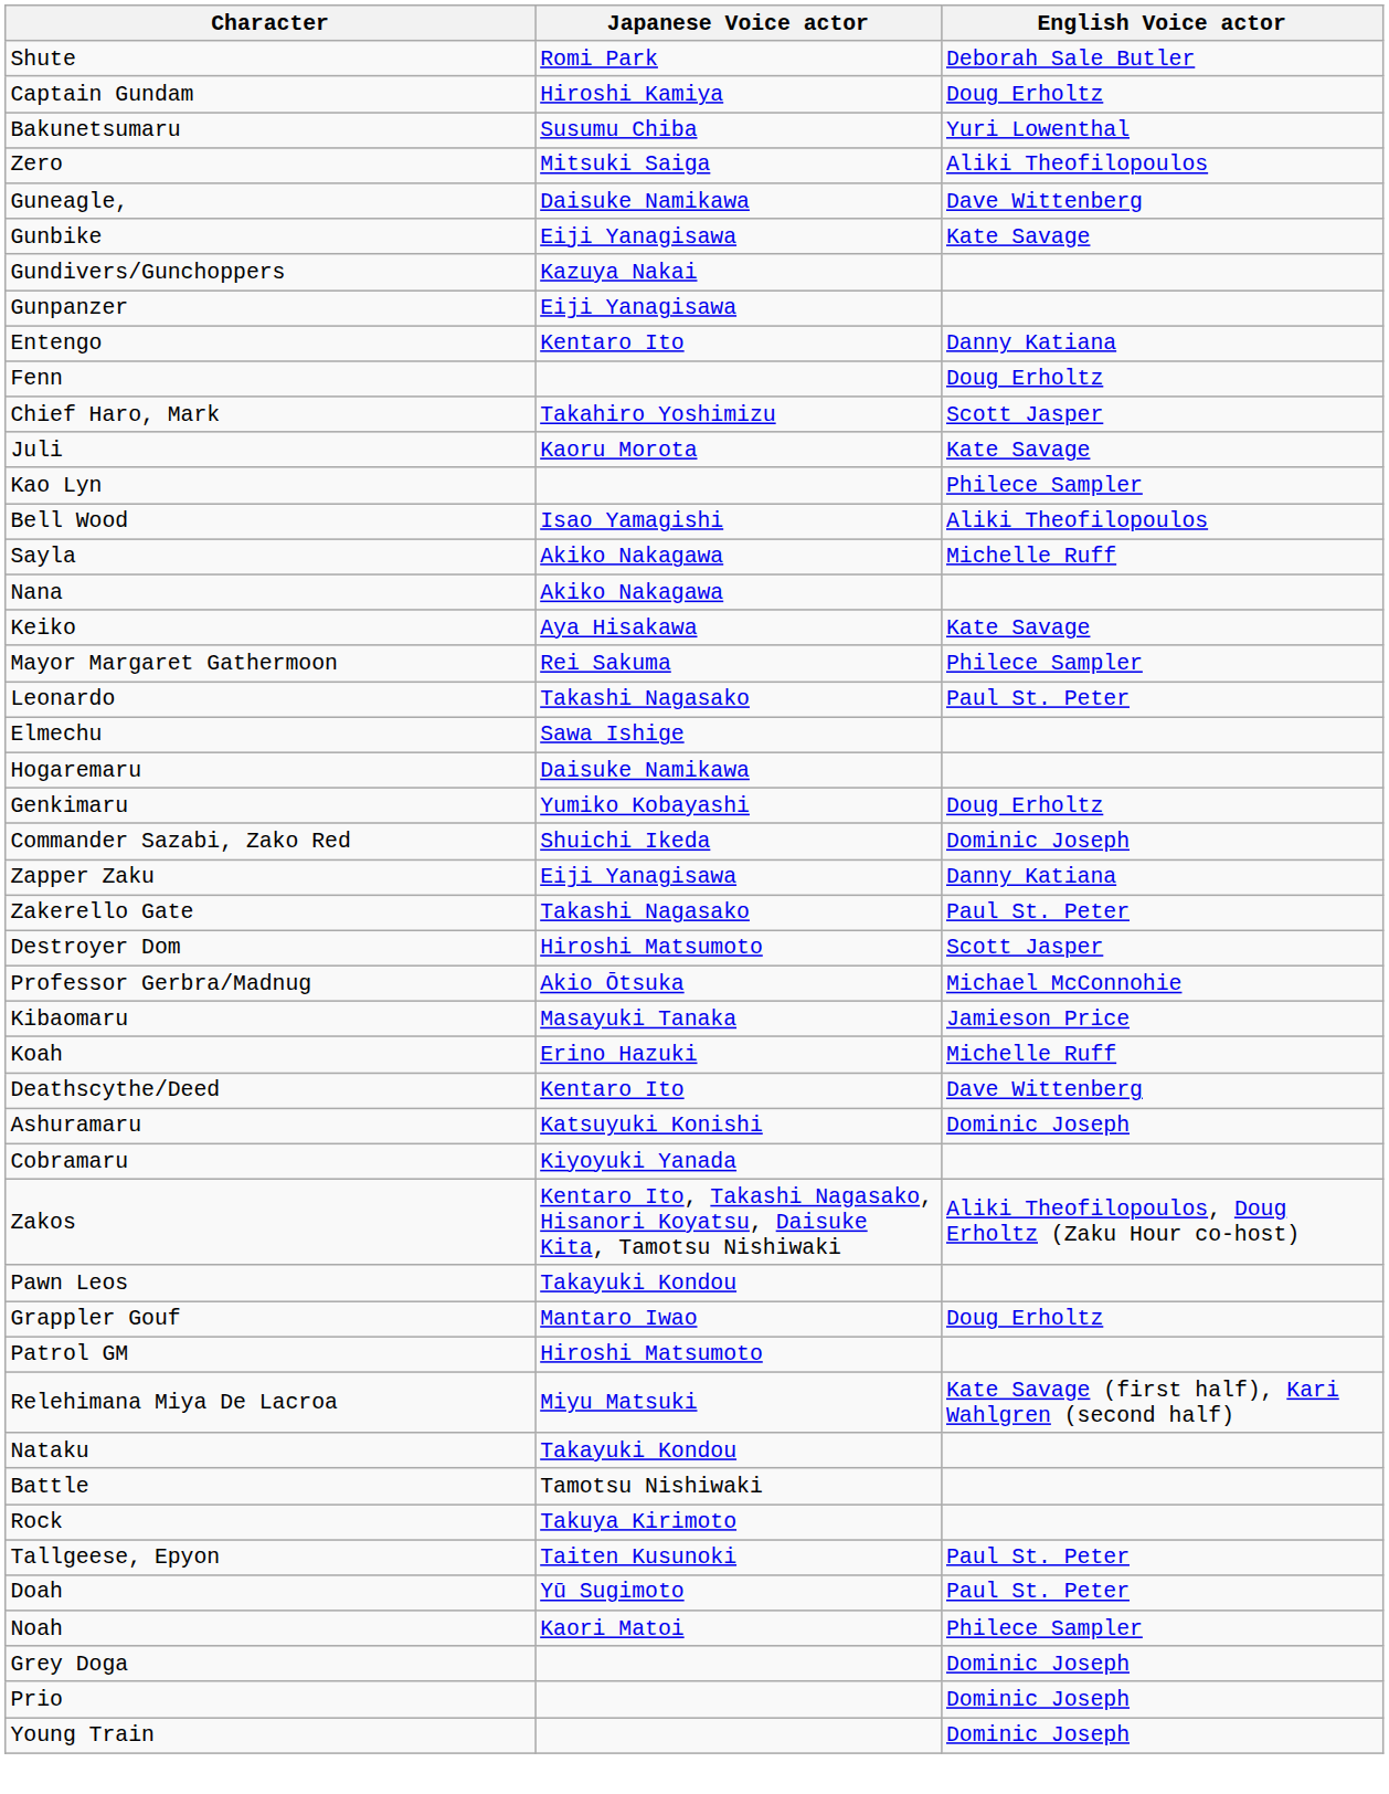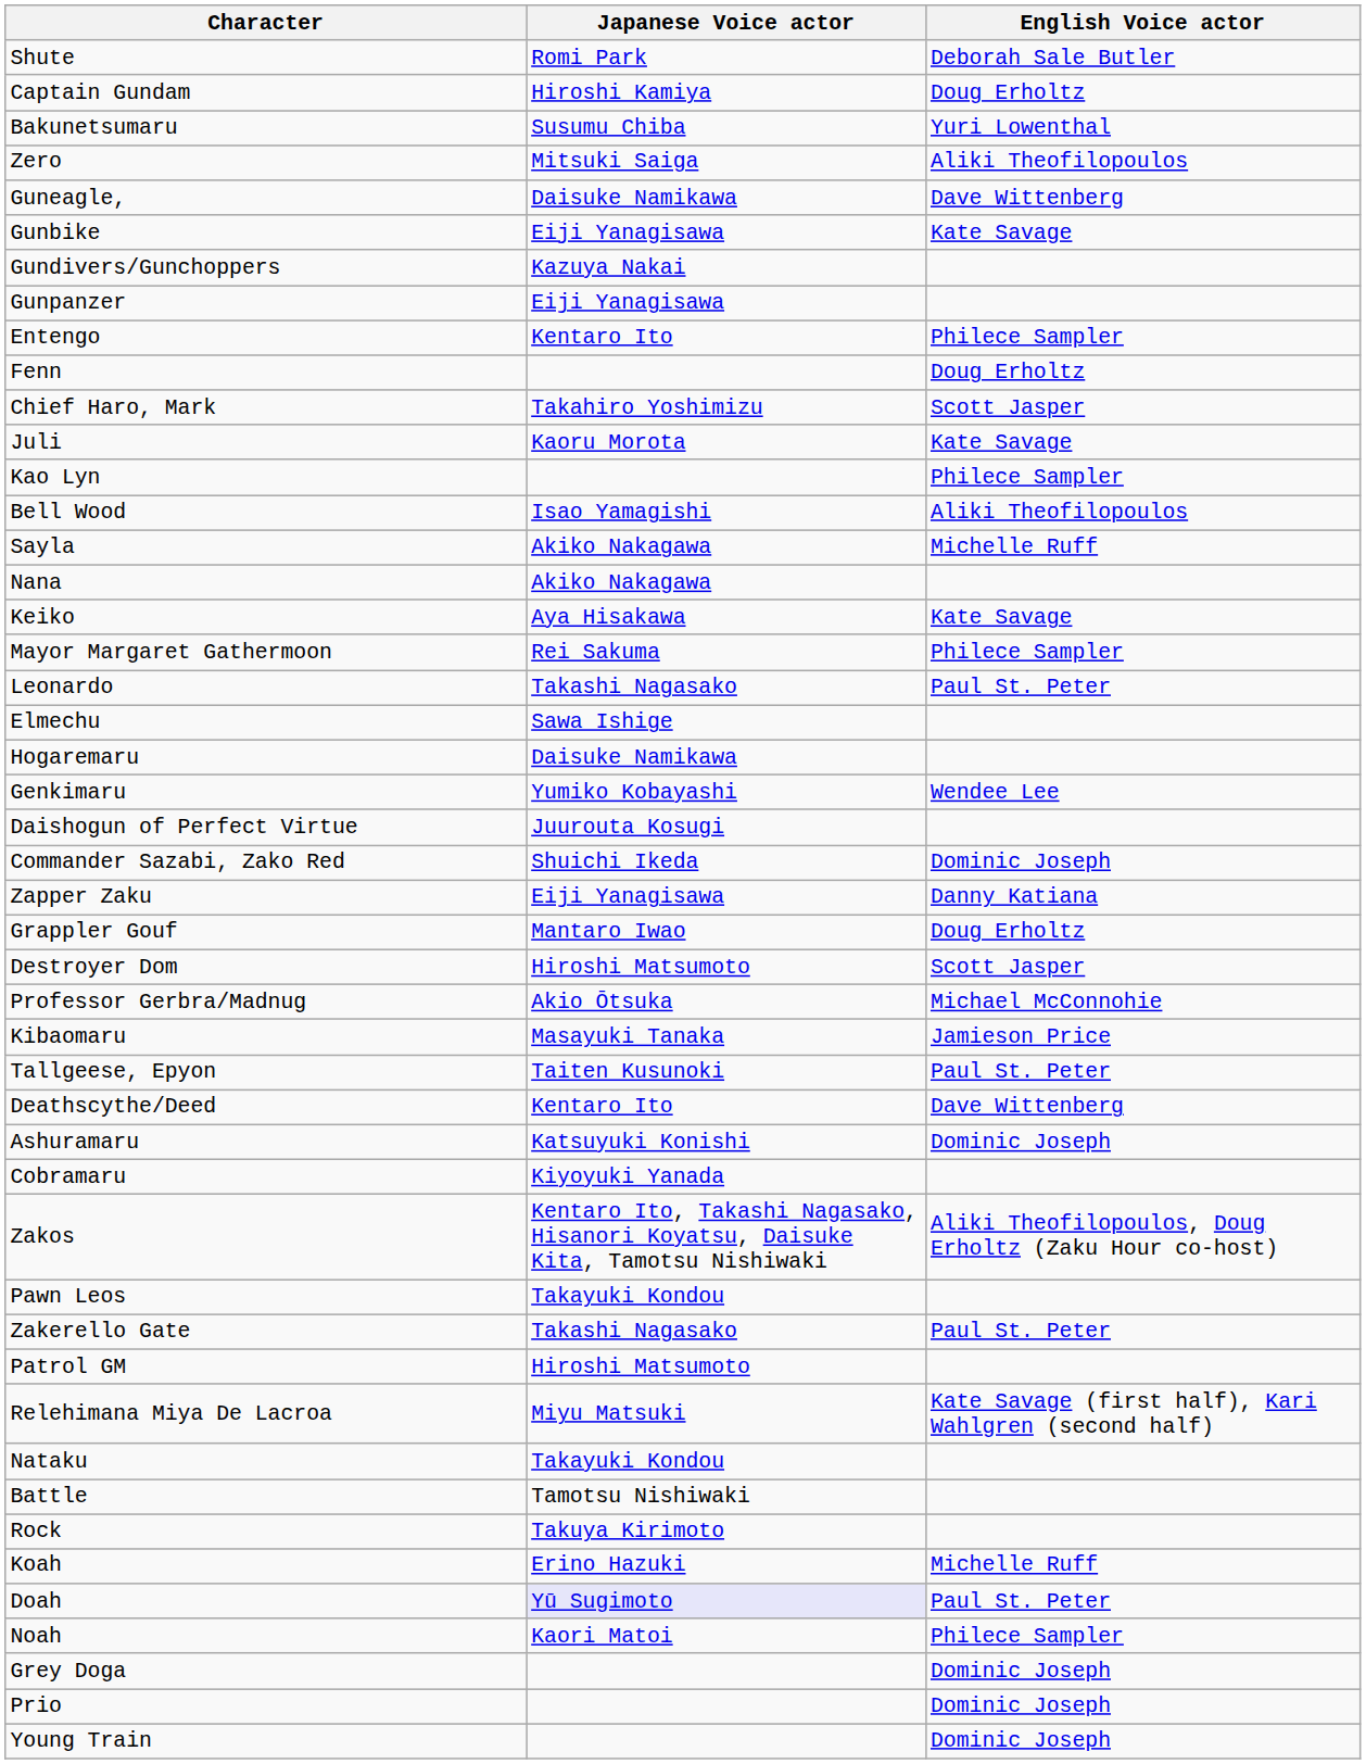 <table class="wikitable"  style="width:65%">
 <tr>
 <th width=30%>Character</th>
 <th width=23%>Japanese Voice actor</th>
 <th width=25%>English Voice actor</th>
 </tr>
 <tr>
 <td>Shute</td>
 <td><a href='#'>Romi Park</a></td>
 <td><a href='#'>Deborah Sale Butler</a></td>
 </tr>
 <tr>
 <td>Captain Gundam</td>
 <td><a href='#'>Hiroshi Kamiya</a></td>
 <td><a href='#'>Doug Erholtz</a></td>
 </tr>
 <tr>
 <td>Bakunetsumaru</td>
 <td><a href='#'>Susumu Chiba</a></td>
 <td><a href='#'>Yuri Lowenthal</a></td>
 </tr>
 <tr>
 <td>Zero</td>
 <td><a href='#'>Mitsuki Saiga</a></td>
 <td><a href='#'>Aliki Theofilopoulos</a></td>
 </tr>
 <tr>
 <td>Guneagle,</td>
 <td><a href='#'>Daisuke Namikawa</a></td>
 <td><a href='#'>Dave Wittenberg</a></td>
 </tr>
 <tr>
 <td>Gunbike</td>
 <td><a href='#'>Eiji Yanagisawa</a></td>
 <td><a href='#'>Kate Savage</a></td>
 </tr>
 <tr>
 <td>Gundivers/Gunchoppers</td>
 <td><a href='#'>Kazuya Nakai</a></td>
 <td></td>
 </tr>
 <tr>
 <td>Gunpanzer</td>
 <td><a href='#'>Eiji Yanagisawa</a></td>
 <td></td>
 </tr>
 <tr>
 <td>Entengo</td>
 <td><a href='#'>Kentaro Ito</a></td>
-<td><a href='#'>Danny Katiana</a></td>
+<td><a href='#'>Philece Sampler</a></td>
 </tr>
 <tr>
 <td>Fenn</td>
 <td></td>
 <td><a href='#'>Doug Erholtz</a></td>
 </tr>
 <tr>
 <td>Chief Haro, Mark</td>
 <td><a href='#'>Takahiro Yoshimizu</a></td>
 <td><a href='#'>Scott Jasper</a></td>
 </tr>
 <tr>
 <td>Juli</td>
 <td><a href='#'>Kaoru Morota</a></td>
 <td><a href='#'>Kate Savage</a></td>
 </tr>
 <tr>
 <td>Kao Lyn</td>
 <td></td>
 <td><a href='#'>Philece Sampler</a></td>
 </tr>
 <tr>
 <td>Bell Wood</td>
 <td><a href='#'>Isao Yamagishi</a></td>
 <td><a href='#'>Aliki Theofilopoulos</a></td>
 </tr>
 <tr>
 <td>Sayla</td>
 <td><a href='#'>Akiko Nakagawa</a></td>
 <td><a href='#'>Michelle Ruff</a></td>
 </tr>
 <tr>
 <td>Nana</td>
 <td><a href='#'>Akiko Nakagawa</a></td>
 <td></td>
 </tr>
 <tr>
 <td>Keiko</td>
 <td><a href='#'>Aya Hisakawa</a></td>
 <td><a href='#'>Kate Savage</a></td>
 </tr>
 <tr>
 <td>Mayor Margaret Gathermoon</td>
 <td><a href='#'>Rei Sakuma</a></td>
 <td><a href='#'>Philece Sampler</a></td>
 </tr>
 <tr>
 <td>Leonardo</td>
 <td><a href='#'>Takashi Nagasako</a></td>
 <td><a href='#'>Paul St. Peter</a></td>
 </tr>
 <tr>
 <td>Elmechu</td>
 <td><a href='#'>Sawa Ishige</a></td>
 <td></td>
 </tr>
 <tr>
 <td>Hogaremaru</td>
 <td><a href='#'>Daisuke Namikawa</a></td>
 <td></td>
 </tr>
 <tr>
 <td>Genkimaru</td>
 <td><a href='#'>Yumiko Kobayashi</a></td>
-<td><a href='#'>Doug Erholtz</a></td>
+<td><a href='#'>Wendee Lee</a></td>
+</tr>
+<tr>
+<td>Daishogun of Perfect Virtue</td>
+<td><a href='#'>Juurouta Kosugi</a></td>
+<td></td>
 </tr>
 <tr>
 <td>Commander Sazabi, Zako Red</td>
 <td><a href='#'>Shuichi Ikeda</a></td>
 <td><a href='#'>Dominic Joseph</a></td>
 </tr>
 <tr>
 <td>Zapper Zaku</td>
 <td><a href='#'>Eiji Yanagisawa</a></td>
 <td><a href='#'>Danny Katiana</a></td>
 </tr>
 <tr>
-<td>Zakerello Gate</td>
-<td><a href='#'>Takashi Nagasako</a></td>
-<td><a href='#'>Paul St. Peter</a></td>
+<td>Grappler Gouf</td>
+<td><a href='#'>Mantaro Iwao</a></td>
+<td><a href='#'>Doug Erholtz</a></td>
 </tr>
 <tr>
 <td>Destroyer Dom</td>
 <td><a href='#'>Hiroshi Matsumoto</a></td>
 <td><a href='#'>Scott Jasper</a></td>
 </tr>
 <tr>
 <td>Professor Gerbra/Madnug</td>
 <td><a href='#'>Akio Ōtsuka</a></td>
 <td><a href='#'>Michael McConnohie</a></td>
 </tr>
 <tr>
 <td>Kibaomaru</td>
 <td><a href='#'>Masayuki Tanaka</a></td>
 <td><a href='#'>Jamieson Price</a></td>
 </tr>
 <tr>
-<td>Koah</td>
-<td><a href='#'>Erino Hazuki</a></td>
-<td><a href='#'>Michelle Ruff</a></td>
+<td>Tallgeese, Epyon</td>
+<td><a href='#'>Taiten Kusunoki</a></td>
+<td><a href='#'>Paul St. Peter</a></td>
 </tr>
 <tr>
 <td>Deathscythe/Deed</td>
 <td><a href='#'>Kentaro Ito</a></td>
 <td><a href='#'>Dave Wittenberg</a></td>
 </tr>
 <tr>
 <td>Ashuramaru</td>
 <td><a href='#'>Katsuyuki Konishi</a></td>
 <td><a href='#'>Dominic Joseph</a></td>
 </tr>
 <tr>
 <td>Cobramaru</td>
 <td><a href='#'>Kiyoyuki Yanada</a></td>
 <td></td>
 </tr>
 <tr>
 <td>Zakos</td>
 <td><a href='#'>Kentaro Ito</a>, <a href='#'>Takashi Nagasako</a>, <a href='#'>Hisanori Koyatsu</a>, <a href='#'>Daisuke Kita</a>, Tamotsu Nishiwaki</td>
 <td><a href='#'>Aliki Theofilopoulos</a>,  <a href='#'>Doug Erholtz</a> (Zaku Hour co-host)</td>
 </tr>
 <tr>
 <td>Pawn Leos</td>
 <td><a href='#'>Takayuki Kondou</a></td>
 <td></td>
 </tr>
 <tr>
-<td>Grappler Gouf</td>
-<td><a href='#'>Mantaro Iwao</a></td>
-<td><a href='#'>Doug Erholtz</a></td>
+<td>Zakerello Gate</td>
+<td><a href='#'>Takashi Nagasako</a></td>
+<td><a href='#'>Paul St. Peter</a></td>
 </tr>
 <tr>
 <td>Patrol GM</td>
 <td><a href='#'>Hiroshi Matsumoto</a></td>
 <td></td>
 </tr>
 <tr>
 <td>Relehimana Miya De Lacroa</td>
 <td><a href='#'>Miyu Matsuki</a></td>
 <td><a href='#'>Kate Savage</a> (first half), <a href='#'>Kari Wahlgren</a> (second half)</td>
 </tr>
 <tr>
 <td>Nataku</td>
 <td><a href='#'>Takayuki Kondou</a></td>
 <td></td>
 </tr>
 <tr>
 <td>Battle</td>
 <td>Tamotsu Nishiwaki</td>
 <td></td>
 </tr>
 <tr>
 <td>Rock</td>
 <td><a href='#'>Takuya Kirimoto</a></td>
 <td></td>
 </tr>
 <tr>
-<td>Tallgeese, Epyon</td>
-<td><a href='#'>Taiten Kusunoki</a></td>
-<td><a href='#'>Paul St. Peter</a></td>
+<td>Koah</td>
+<td><a href='#'>Erino Hazuki</a></td>
+<td><a href='#'>Michelle Ruff</a></td>
 </tr>
 <tr>
 <td>Doah</td>
-<td><a href='#'>Yū Sugimoto</a></td>
+<td style="background: lavender;"><a href='#'>Yū Sugimoto</a></td>
 <td><a href='#'>Paul St. Peter</a></td>
 </tr>
 <tr>
 <td>Noah</td>
 <td><a href='#'>Kaori Matoi</a></td>
 <td><a href='#'>Philece Sampler</a></td>
 </tr>
 <tr>
 <td>Grey Doga</td>
 <td></td>
 <td><a href='#'>Dominic Joseph</a></td>
 </tr>
 <tr>
 <td>Prio</td>
 <td></td>
 <td><a href='#'>Dominic Joseph</a></td>
 </tr>
 <tr>
 <td>Young Train</td>
 <td></td>
 <td><a href='#'>Dominic Joseph</a></td>
 </tr>
 </table>
